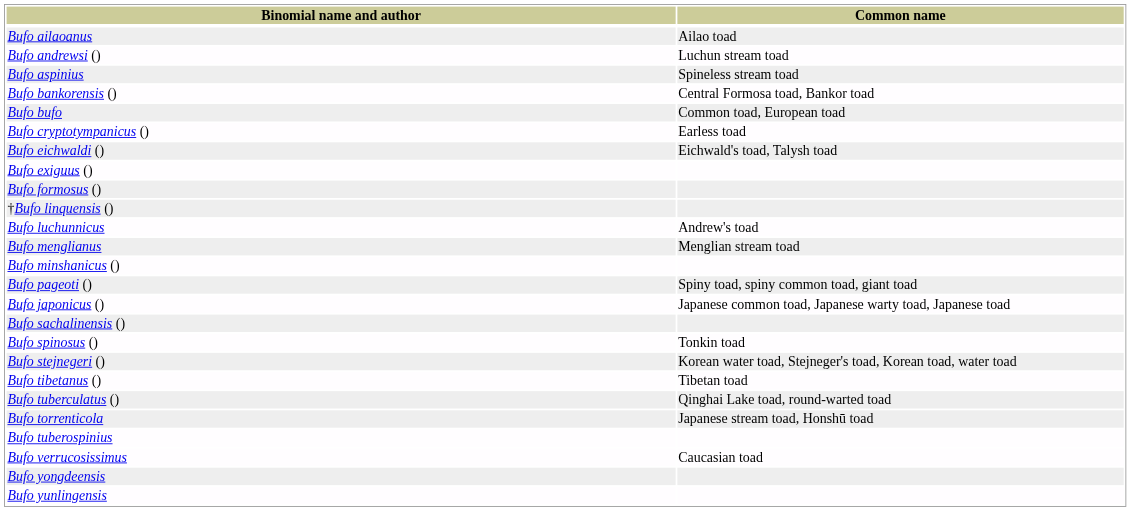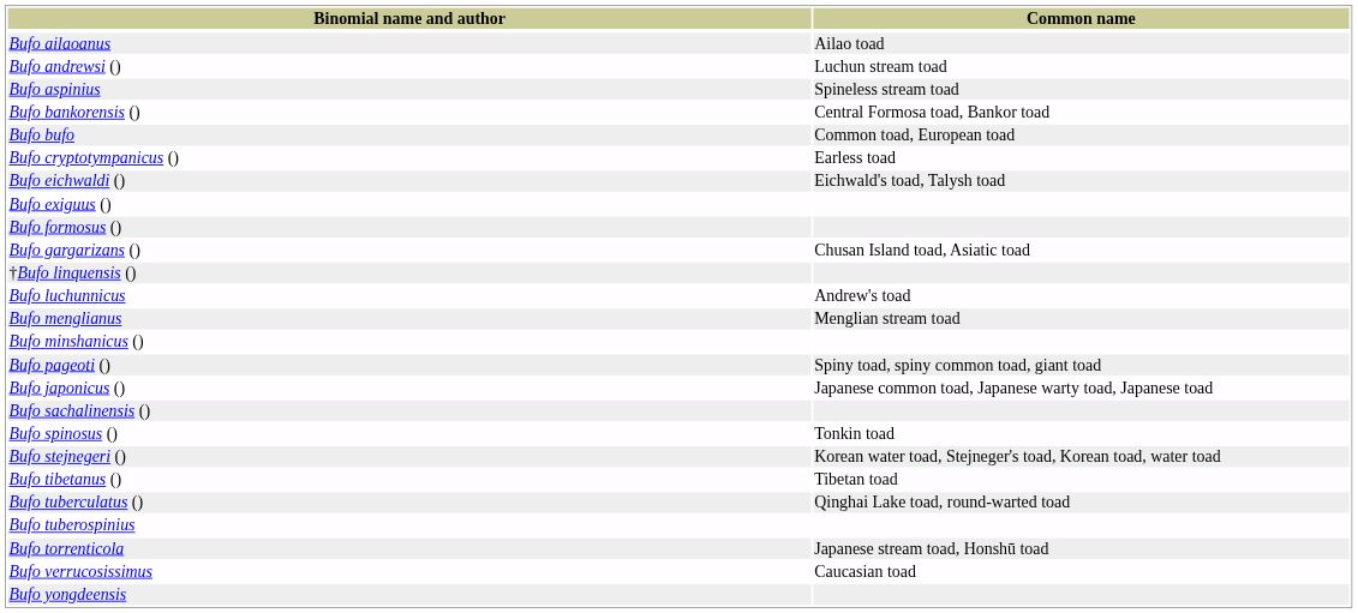 <table style="text-align:left; border:1px solid #999999; width: 65%">
 <tr style="background:#CCCC99; text-align: center; ">
 <th style="width: 60%; ">Binomial name and author</th>
 <th style="width: 40%; ">Common name</th>
 </tr>
 <tr>
 </tr>
 <tr style="background:#EEEEEE;">
 <td><em><a href='#'>Bufo ailaoanus</a></em> </td>
 <td Ejia toad, Ailao toad>Ailao toad</td>
 </tr>
 <tr style="background:#FFFDFF;">
 <td><em><a href='#'>Bufo andrewsi</a></em> ()</td>
 <td>Luchun stream toad</td>
 </tr>
 <tr style="background:#EEEEEE;">
 <td><em><a href='#'>Bufo aspinius</a></em> </td>
 <td>Spineless stream toad</td>
 </tr>
 <tr style="background:#FFFDFF;">
 <td><em><a href='#'>Bufo bankorensis</a></em> ()</td>
 <td>Central Formosa toad, Bankor toad</td>
 </tr>
 <tr style="background:#EEEEEE;">
 <td><em><a href='#'>Bufo bufo</a></em> </td>
 <td>Common toad, European toad</td>
 </tr>
 <tr style="background:#FFFDFF;">
 <td><em><a href='#'>Bufo cryptotympanicus</a></em> ()</td>
 <td>Earless toad</td>
 </tr>
 <tr style="background:#EEEEEE;">
 <td><em><a href='#'>Bufo eichwaldi</a></em> ()</td>
 <td>Eichwald's toad, Talysh toad</td>
 </tr>
 <tr style="background:#FFFDFF;">
 <td><em><a href='#'>Bufo exiguus</a></em> ()</td>
 <td></td>
 </tr>
 <tr style="background:#EEEEEE;">
 <td><em><a href='#'>Bufo formosus</a></em> ()</td>
 <td></td>
+</tr>
+<tr style="background:#FFFDFF;">
+<td><em><a href='#'>Bufo gargarizans</a></em> ()</td>
+<td>Chusan Island toad, Asiatic toad</td>
 </tr>
 <tr style="background:#EEEEEE;">
 <td>†<em><a href='#'>Bufo linquensis</a></em> ()</td>
 <td></td>
 </tr>
 <tr style="background:#FFFDFF;">
 <td><em><a href='#'>Bufo luchunnicus</a></em> </td>
 <td>Andrew's toad</td>
 </tr>
 <tr style="background:#EEEEEE;">
 <td><em><a href='#'>Bufo menglianus</a></em> </td>
 <td>Menglian stream toad</td>
 </tr>
 <tr style="background:#FFFDFF;">
 <td><em><a href='#'>Bufo minshanicus</a></em> ()</td>
 <td></td>
 </tr>
 <tr style="background:#EEEEEE;">
 <td><em><a href='#'>Bufo pageoti</a></em> ()</td>
 <td>Spiny toad, spiny common toad, giant toad</td>
 </tr>
 <tr style="background:#FFFDFF;">
 <td><em><a href='#'>Bufo japonicus</a></em> ()</td>
 <td>Japanese common toad, Japanese warty toad, Japanese toad</td>
 </tr>
 <tr style="background:#EEEEEE;">
 <td><em><a href='#'>Bufo sachalinensis</a></em> ()</td>
 <td></td>
 </tr>
 <tr style="background:#FFFDFF;">
 <td><em><a href='#'>Bufo spinosus</a></em> ()</td>
 <td>Tonkin toad</td>
 </tr>
 <tr style="background:#EEEEEE;">
 <td><em><a href='#'>Bufo stejnegeri</a></em> ()</td>
 <td>Korean water toad, Stejneger's toad, Korean toad, water toad</td>
 </tr>
 <tr style="background:#FFFDFF;">
 <td><em><a href='#'>Bufo tibetanus</a></em> ()</td>
 <td>Tibetan toad</td>
 </tr>
 <tr style="background:#EEEEEE;">
 <td><em><a href='#'>Bufo tuberculatus</a></em> ()</td>
 <td>Qinghai Lake toad, round-warted toad</td>
 </tr>
+<tr style="background:#FFFDFF;">
+<td><em><a href='#'>Bufo tuberospinius</a></em> </td>
+<td></td>
+</tr>
 <tr style="background:#EEEEEE;">
 <td><em><a href='#'>Bufo torrenticola</a></em> </td>
 <td>Japanese stream toad, Honshū toad</td>
-</tr>
-<tr style="background:#FFFDFF;">
-<td><em><a href='#'>Bufo tuberospinius</a></em> </td>
-<td></td>
 </tr>
 <tr style="background:#FFFDFF;">
 <td><em><a href='#'>Bufo verrucosissimus</a></em> </td>
 <td>Caucasian toad</td>
 </tr>
 <tr style="background:#EEEEEE;">
 <td><em><a href='#'>Bufo yongdeensis</a></em> </td>
 <td></td>
 </tr>
-<tr style="background:#FFFDFF;">
-<td><em><a href='#'>Bufo yunlingensis</a></em> </td>
-<td></td>
-</tr>
 </table>
